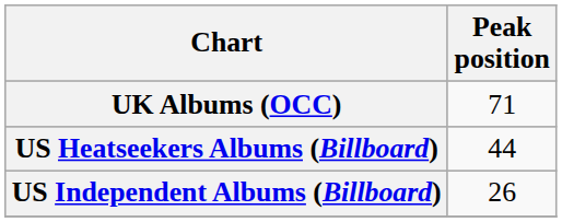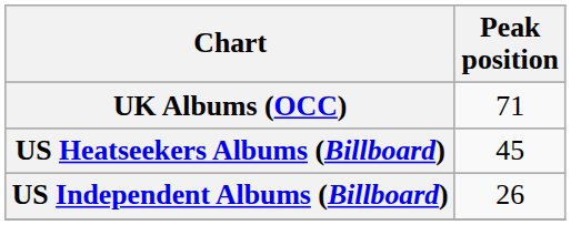 <table class="wikitable plainrowheaders sortable" style="text-align:center;" border="1">
 <tr>
 <th scope="col">Chart</th>
 <th scope="col">Peak<br>position</th>
 </tr>
 <tr>
 <th scope="row">UK Albums (<a href='#'>OCC</a>)</th>
 <td>71</td>
 </tr>
 <tr>
 <th scope="row">US <a href='#'>Heatseekers Albums</a> (<em><a href='#'>Billboard</a></em>)</th>
-<td>44</td>
+<td>45</td>
 </tr>
 <tr>
 <th scope="row">US <a href='#'>Independent Albums</a> (<em><a href='#'>Billboard</a></em>)</th>
 <td>26</td>
 </tr>
 <tr>
 </tr>
 </table>
